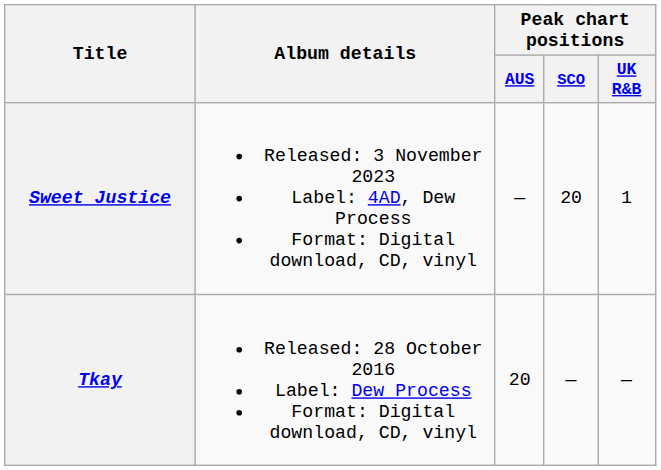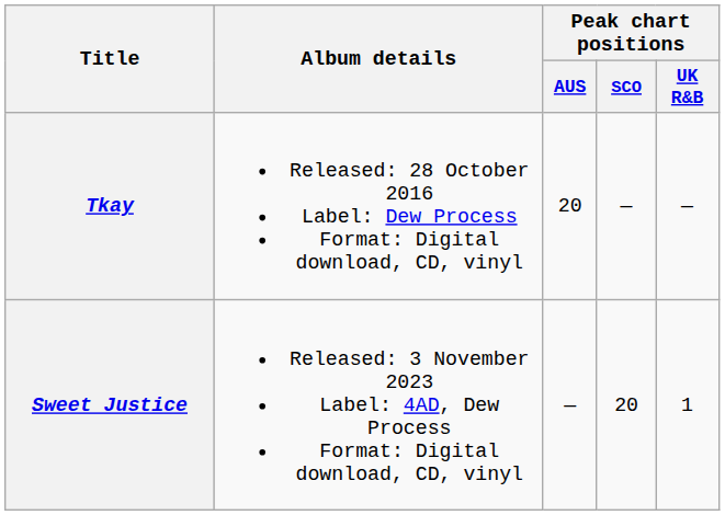 <table class="wikitable plainrowheaders" style="text-align:center;">
 <tr>
 <th scope="col" rowspan="2" style="width:10em;">Title</th>
 <th scope="col" rowspan="2" style="width:16em;">Album details</th>
 <th scope="col" colspan="3">Peak chart positions</th>
 </tr>
 <tr>
 <th scope="col" style="width:2.5em;font-size:90%;"><a href='#'>AUS</a><br></th>
 <th scope="col" style="width:3em;font-size:85%;"><a href='#'>SCO</a><br></th>
 <th scope="col" style="width:3em;font-size:90%;"><a href='#'>UK<br>R&B</a><br></th>
 </tr>
 <tr>
+<th scope="row"><em><a href='#'>Tkay</a></em></th>
+<td><br><ul><li>Released: 28 October 2016</li><li>Label: <a href='#'>Dew Process</a></li><li>Format: Digital download, CD, vinyl</li></ul></td>
+<td>20</td>
+<td>—</td>
+<td>—</td>
+</tr>
+<tr>
 <th scope="row"><em><a href='#'>Sweet Justice</a></em></th>
 <td><br><ul><li>Released: 3 November 2023</li><li>Label: <a href='#'>4AD</a>, Dew Process</li><li>Format: Digital download, CD, vinyl</li></ul></td>
 <td>—</td>
 <td>20</td>
 <td>1</td>
 </tr>
-<tr>
-<th scope="row"><em><a href='#'>Tkay</a></em></th>
-<td><br><ul><li>Released: 28 October 2016</li><li>Label: <a href='#'>Dew Process</a></li><li>Format: Digital download, CD, vinyl</li></ul></td>
-<td>20</td>
-<td>—</td>
-<td>—</td>
-</tr>
 </table>
